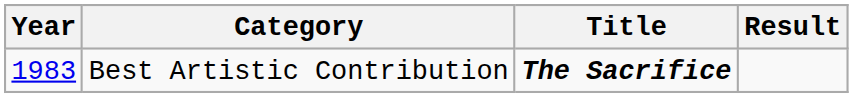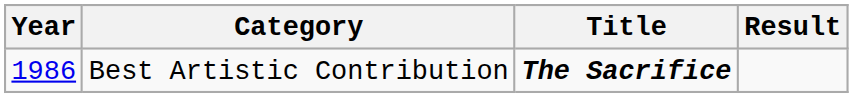 <table class="wikitable">
 <tr>
 <th>Year</th>
 <th>Category</th>
 <th>Title</th>
 <th>Result</th>
 </tr>
 <tr>
-<td><a href='#'>1983</a></td>
+<td><a href='#'>1986</a></td>
 <td>Best Artistic Contribution</td>
 <td><strong><em>The Sacrifice</em></strong></td>
 <td></td>
 </tr>
 </table>
